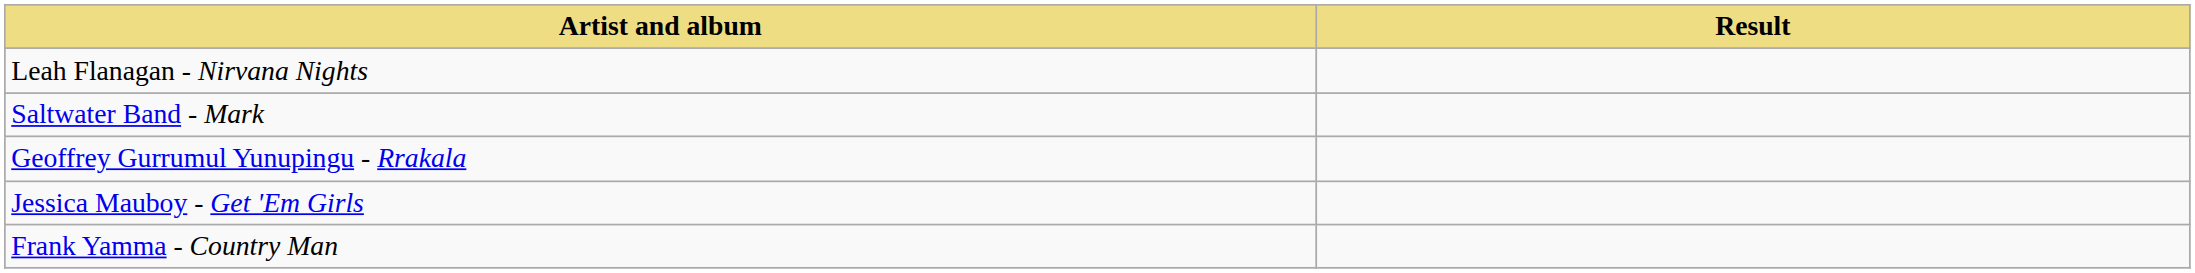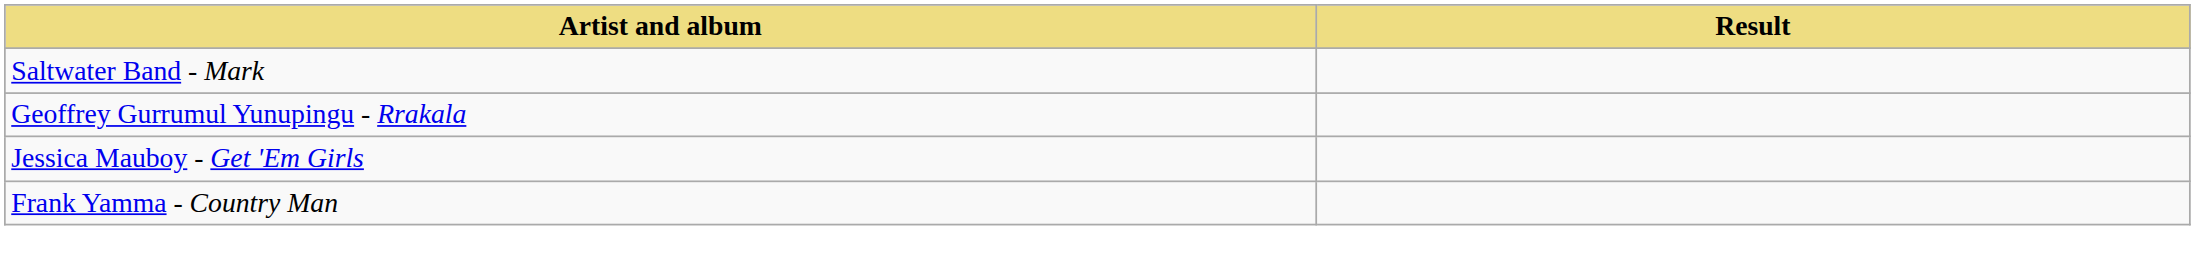 <table class="wikitable" width=100%>
 <tr>
 <th style="width:15%;background:#EEDD82;">Artist and album</th>
 <th style="width:10%;background:#EEDD82;">Result</th>
-</tr>
-<tr>
-<td>Leah Flanagan - <em>Nirvana Nights</em></td>
-<td></td>
 </tr>
 <tr>
 <td><a href='#'>Saltwater Band</a> - <em>Mark</em></td>
 <td></td>
 </tr>
 <tr>
 <td><a href='#'>Geoffrey Gurrumul Yunupingu</a> - <em><a href='#'>Rrakala</a></em></td>
 <td></td>
 </tr>
 <tr>
 <td><a href='#'>Jessica Mauboy</a> - <em><a href='#'>Get 'Em Girls</a></em></td>
 <td></td>
 </tr>
 <tr>
 <td><a href='#'>Frank Yamma</a> - <em>Country Man</em></td>
 <td></td>
 </tr>
 </table>
